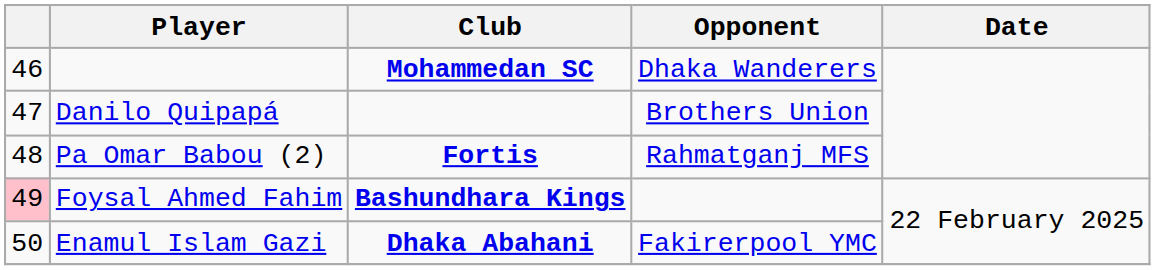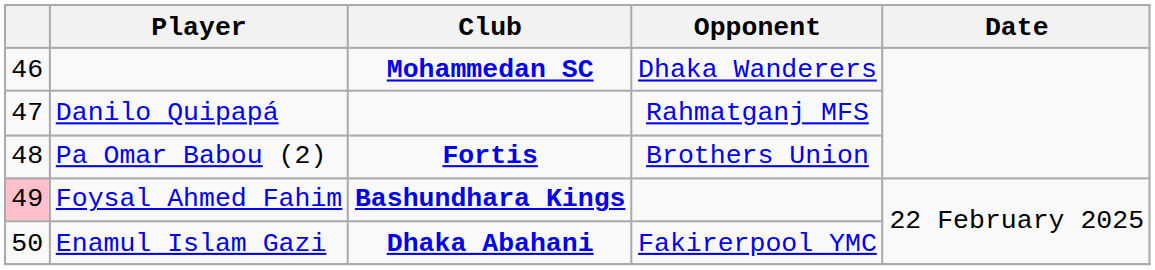 <table class="wikitable" style="text-align:center">
 <tr>
 <th></th>
 <th>Player</th>
 <th>Club</th>
 <th>Opponent</th>
 <th>Date</th>
 </tr>
 <tr>
 <td>46</td>
 <td align="left"></td>
 <td><strong><a href='#'>Mohammedan SC</a></strong></td>
 <td><a href='#'>Dhaka Wanderers</a></td>
 <td rowspan="3"></td>
 </tr>
 <tr>
 <td>47</td>
 <td align="left"> <a href='#'>Danilo Quipapá</a></td>
 <td></td>
-<td><a href='#'>Brothers Union</a></td>
+<td><a href='#'>Rahmatganj MFS</a></td>
 </tr>
 <tr>
 <td>48</td>
 <td align="left"> <a href='#'>Pa Omar Babou</a> (2)</td>
 <td><strong><a href='#'>Fortis</a></strong></td>
-<td><a href='#'>Rahmatganj MFS</a></td>
+<td><a href='#'>Brothers Union</a></td>
 </tr>
 <tr>
 <td style="background: pink;">49</td>
 <td align="left"> <a href='#'>Foysal Ahmed Fahim</a></td>
 <td><strong><a href='#'>Bashundhara Kings</a></strong></td>
 <td></td>
 <td rowspan="2">22 February 2025</td>
 </tr>
 <tr>
 <td>50</td>
 <td align="left"> <a href='#'>Enamul Islam Gazi</a></td>
 <td><strong><a href='#'>Dhaka Abahani</a></strong></td>
 <td><a href='#'>Fakirerpool YMC</a></td>
 </tr>
 <tr>
 </tr>
 </table>
